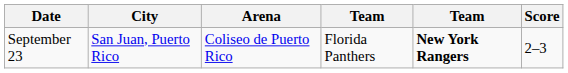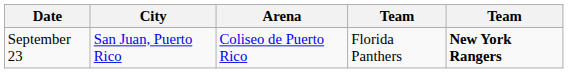 <table class="wikitable">
 <tr>
 <th>Date</th>
 <th>City</th>
 <th>Arena</th>
 <th>Team</th>
 <th>Team</th>
-<th>Score</th>
 </tr>
 <tr>
 <td>September 23</td>
 <td><a href='#'>San Juan, Puerto Rico</a></td>
 <td><a href='#'>Coliseo de Puerto Rico</a></td>
 <td>Florida Panthers</td>
 <td><strong>New York Rangers</strong></td>
-<td>2–3</td>
 </tr>
 </table>
